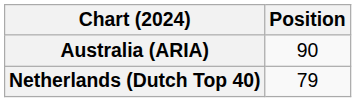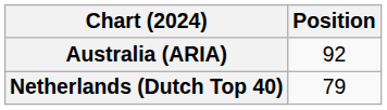 <table class="wikitable sortable plainrowheaders" style="text-align:center">
 <tr>
 <th scope="col">Chart (2024)</th>
 <th scope="col">Position</th>
 </tr>
 <tr>
 <th scope="row">Australia (ARIA)</th>
-<td>90</td>
+<td>92</td>
 </tr>
 <tr>
 <th scope="row">Netherlands (Dutch Top 40)</th>
 <td>79</td>
 </tr>
 </table>
